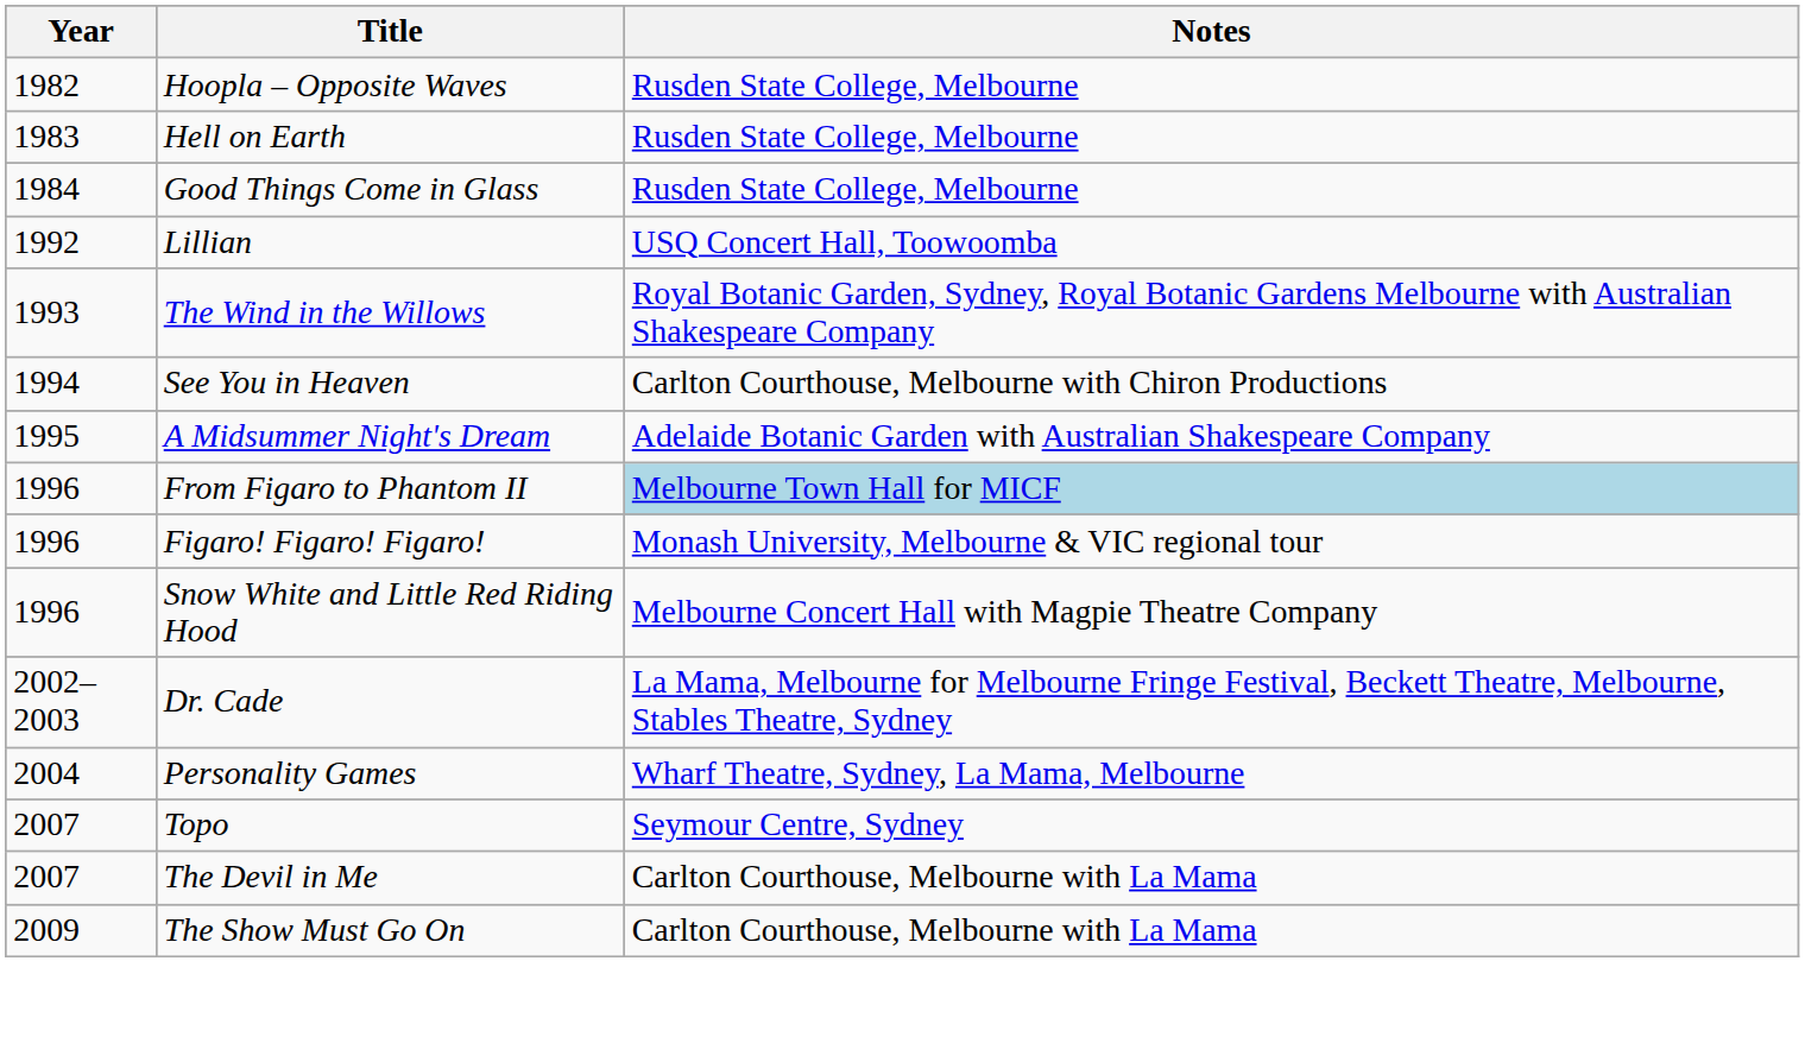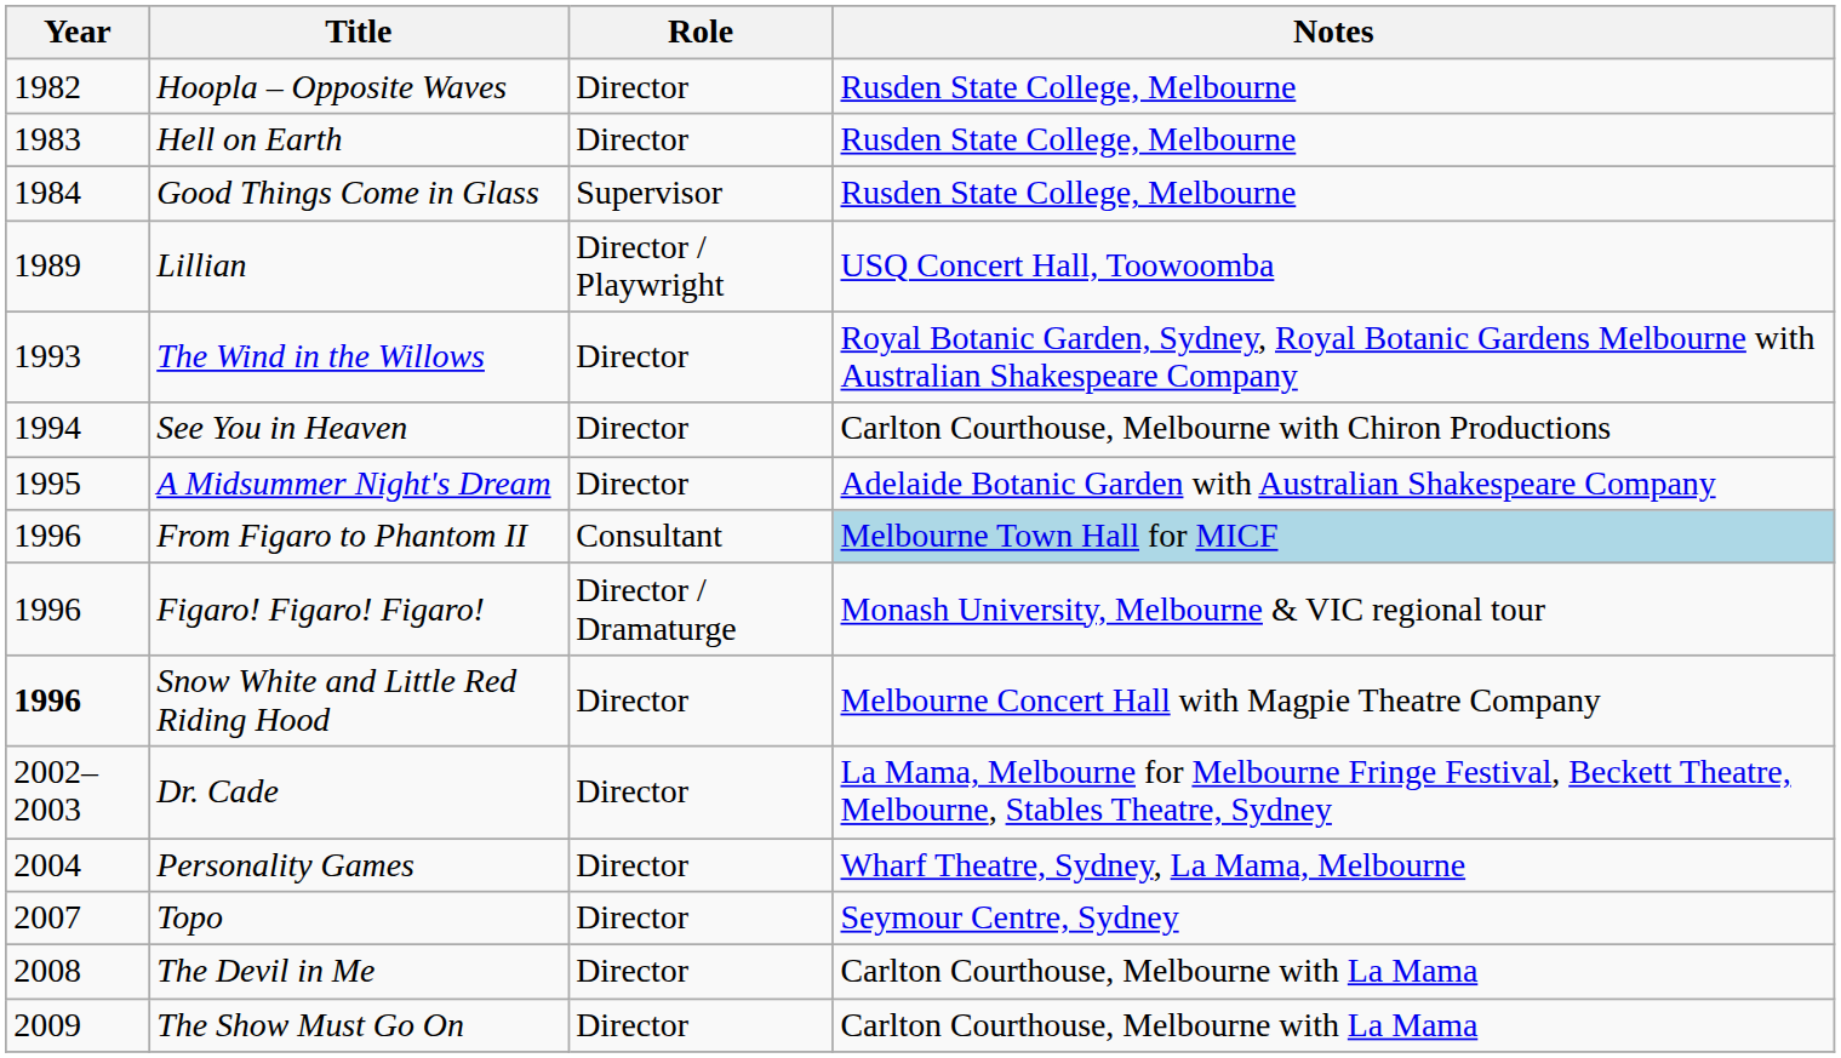 <table class=wikitable>
 <tr>
 <th>Year</th>
 <th>Title</th>
+<th>Role</th>
 <th>Notes</th>
 </tr>
 <tr>
 <td>1982</td>
 <td><em>Hoopla – Opposite Waves</em></td>
+<td>Director</td>
 <td><a href='#'>Rusden State College, Melbourne</a></td>
 </tr>
 <tr>
 <td>1983</td>
 <td><em>Hell on Earth</em></td>
+<td>Director</td>
 <td><a href='#'>Rusden State College, Melbourne</a></td>
 </tr>
 <tr>
 <td>1984</td>
 <td><em>Good Things Come in Glass</em></td>
+<td>Supervisor</td>
 <td><a href='#'>Rusden State College, Melbourne</a></td>
 </tr>
 <tr>
-<td>1992</td>
+<td>1989</td>
 <td><em>Lillian</em></td>
+<td>Director / Playwright</td>
 <td><a href='#'>USQ Concert Hall, Toowoomba</a></td>
 </tr>
 <tr>
 <td>1993</td>
 <td><em><a href='#'>The Wind in the Willows</a></em></td>
+<td>Director</td>
 <td><a href='#'>Royal Botanic Garden, Sydney</a>, <a href='#'>Royal Botanic Gardens Melbourne</a> with <a href='#'>Australian Shakespeare Company</a></td>
 </tr>
 <tr>
 <td>1994</td>
 <td><em>See You in Heaven</em></td>
+<td>Director</td>
 <td>Carlton Courthouse, Melbourne with Chiron Productions</td>
 </tr>
 <tr>
 <td>1995</td>
 <td><em><a href='#'>A Midsummer Night's Dream</a></em></td>
+<td>Director</td>
 <td><a href='#'>Adelaide Botanic Garden</a> with <a href='#'>Australian Shakespeare Company</a></td>
 </tr>
 <tr>
 <td>1996</td>
 <td><em>From Figaro to Phantom II</em></td>
+<td>Consultant</td>
 <td style="background: lightblue;"><a href='#'>Melbourne Town Hall</a> for <a href='#'>MICF</a></td>
 </tr>
 <tr>
 <td>1996</td>
 <td><em>Figaro! Figaro! Figaro!</em></td>
+<td>Director / Dramaturge</td>
 <td><a href='#'>Monash University, Melbourne</a> & VIC regional tour</td>
 </tr>
 <tr>
-<td>1996</td>
+<td><strong>1996</strong></td>
 <td><em>Snow White and Little Red Riding Hood</em></td>
+<td>Director</td>
 <td><a href='#'>Melbourne Concert Hall</a> with Magpie Theatre Company</td>
 </tr>
 <tr>
 <td>2002–2003</td>
 <td><em>Dr. Cade</em></td>
+<td>Director</td>
 <td><a href='#'>La Mama, Melbourne</a> for <a href='#'>Melbourne Fringe Festival</a>, <a href='#'>Beckett Theatre, Melbourne</a>, <a href='#'>Stables Theatre, Sydney</a></td>
 </tr>
 <tr>
 <td>2004</td>
 <td><em>Personality Games</em></td>
+<td>Director</td>
 <td><a href='#'>Wharf Theatre, Sydney</a>, <a href='#'>La Mama, Melbourne</a></td>
 </tr>
 <tr>
 <td>2007</td>
 <td><em>Topo</em></td>
+<td>Director</td>
 <td><a href='#'>Seymour Centre, Sydney</a></td>
 </tr>
 <tr>
-<td>2007</td>
+<td>2008</td>
 <td><em>The Devil in Me</em></td>
+<td>Director</td>
 <td>Carlton Courthouse, Melbourne with <a href='#'>La Mama</a></td>
 </tr>
 <tr>
 <td>2009</td>
 <td><em>The Show Must Go On</em></td>
+<td>Director</td>
 <td>Carlton Courthouse, Melbourne with <a href='#'>La Mama</a></td>
 </tr>
 </table>
